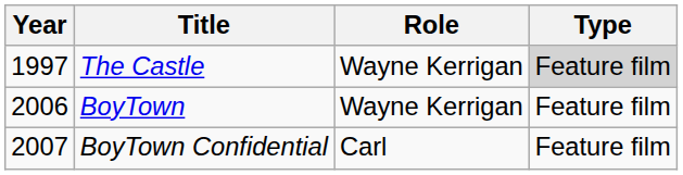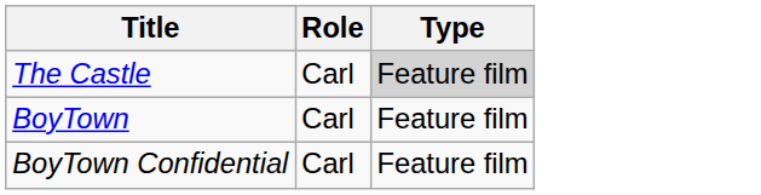 <table class="wikitable">
 <tr>
-<th>Year</th>
 <th>Title</th>
 <th>Role</th>
 <th>Type</th>
 </tr>
 <tr>
-<td>1997</td>
 <td><em><a href='#'>The Castle</a></em></td>
-<td>Wayne Kerrigan</td>
+<td>Carl</td>
 <td style="background: lightgrey;">Feature film</td>
 </tr>
 <tr>
-<td>2006</td>
 <td><em><a href='#'>BoyTown</a></em></td>
-<td>Wayne Kerrigan</td>
+<td>Carl</td>
 <td>Feature film</td>
 </tr>
 <tr>
-<td>2007</td>
 <td><em>BoyTown Confidential</em></td>
 <td>Carl</td>
 <td>Feature film</td>
 </tr>
 </table>
